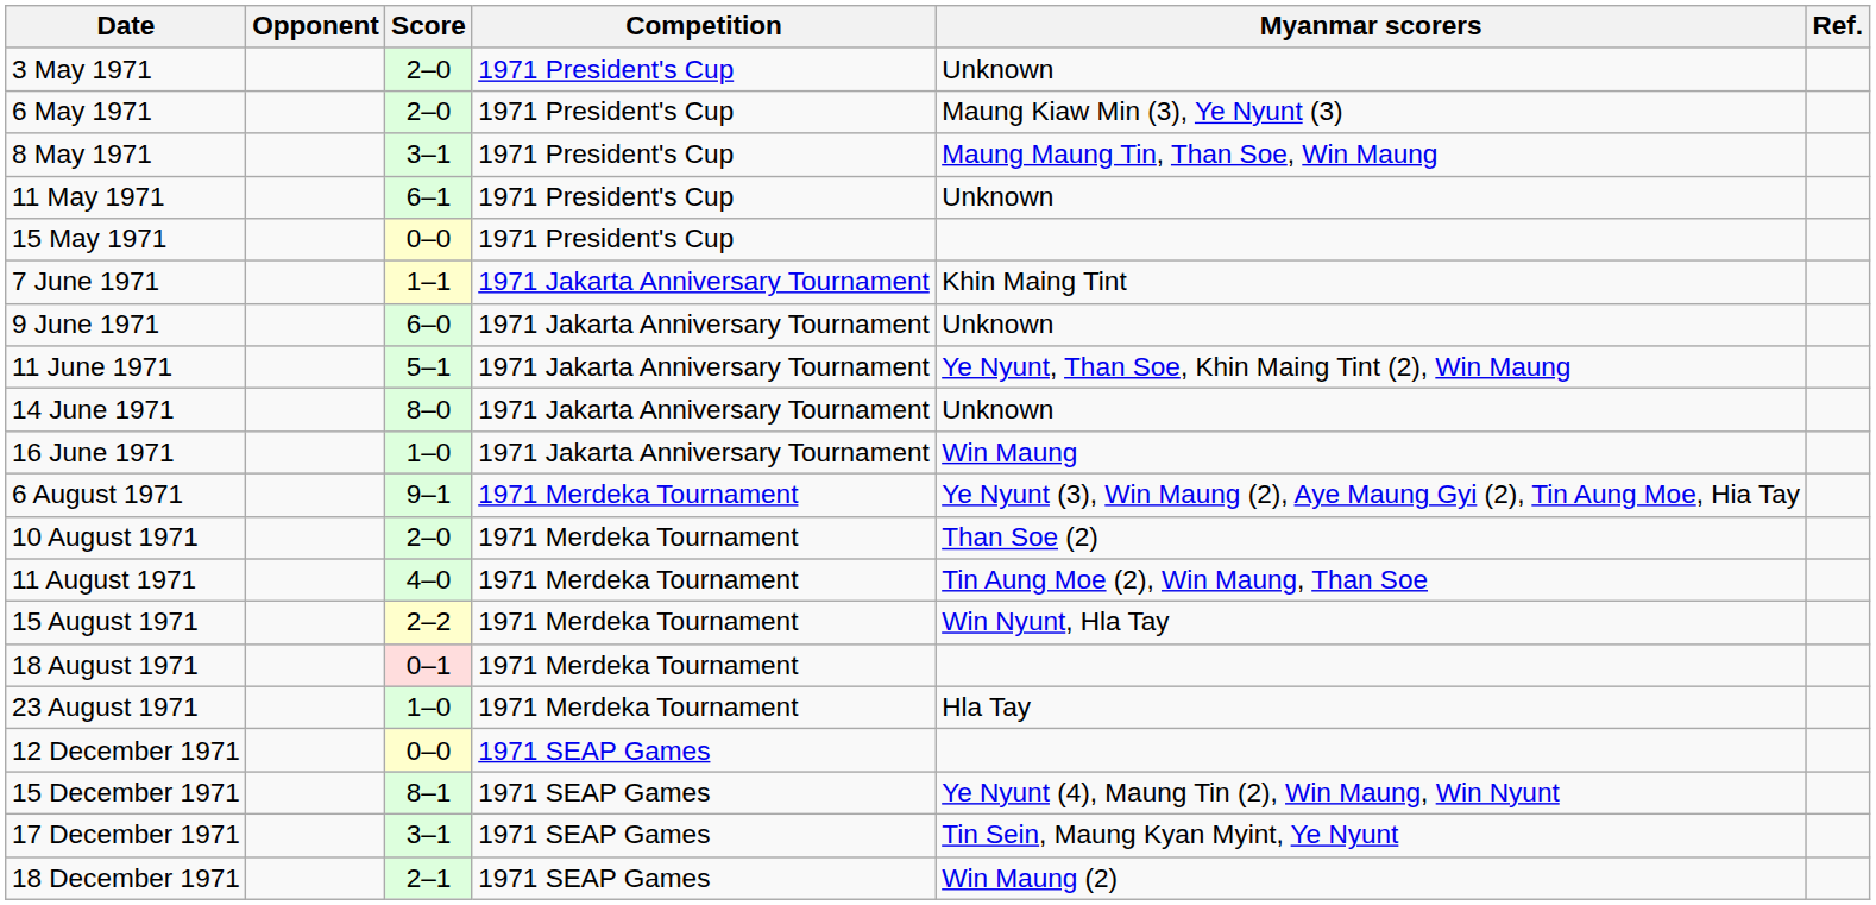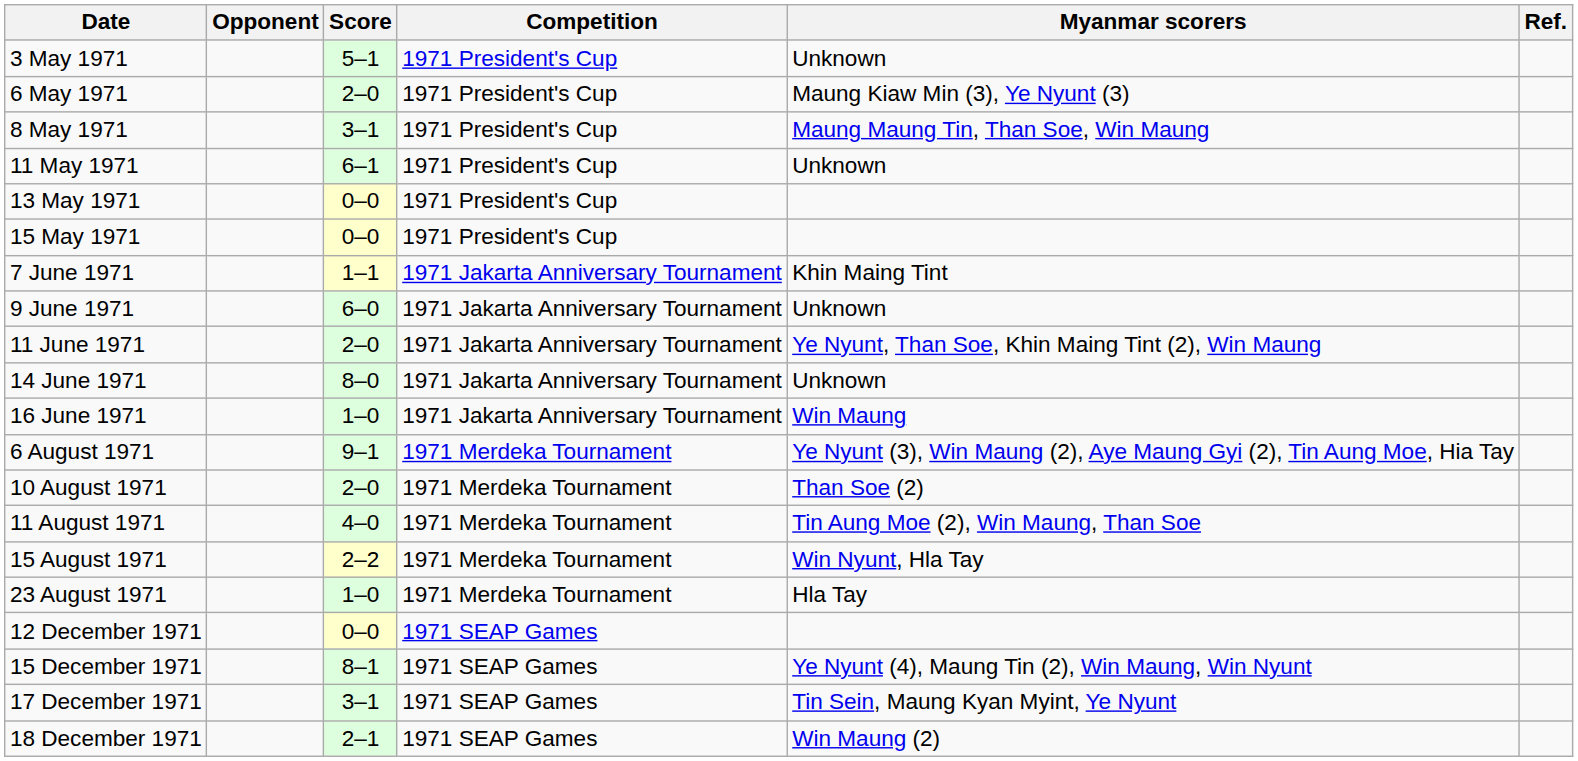 <table class="wikitable sortable">
 <tr>
 <th>Date</th>
 <th>Opponent</th>
 <th>Score</th>
 <th>Competition</th>
 <th class="unsortable">Myanmar scorers</th>
 <th class="unsortable">Ref.</th>
 </tr>
 <tr>
 <td>3 May 1971</td>
 <td></td>
-<td align="center" bgcolor="#ddffdd">2–0</td>
+<td align="center" bgcolor="#ddffdd">5–1</td>
 <td><a href='#'>1971 President's Cup</a></td>
 <td>Unknown</td>
 <td></td>
 </tr>
 <tr>
 <td>6 May 1971</td>
 <td></td>
 <td align="center" bgcolor="#ddffdd">2–0</td>
 <td>1971 President's Cup</td>
 <td>Maung Kiaw Min (3), <a href='#'>Ye Nyunt</a> (3)</td>
 <td></td>
 </tr>
 <tr>
 <td>8 May 1971</td>
 <td></td>
 <td align="center" bgcolor="#ddffdd">3–1</td>
 <td>1971 President's Cup</td>
 <td><a href='#'>Maung Maung Tin</a>, <a href='#'>Than Soe</a>, <a href='#'>Win Maung</a></td>
 <td></td>
 </tr>
 <tr>
 <td>11 May 1971</td>
 <td></td>
 <td align="center" bgcolor="#ddffdd">6–1</td>
 <td>1971 President's Cup</td>
 <td>Unknown</td>
 <td></td>
 </tr>
 <tr>
+<td>13 May 1971</td>
+<td></td>
+<td align="center" bgcolor="#ffffcc">0–0</td>
+<td>1971 President's Cup</td>
+<td></td>
+<td></td>
+</tr>
+<tr>
 <td>15 May 1971</td>
 <td></td>
 <td align="center" bgcolor="#ffffcc">0–0</td>
 <td>1971 President's Cup</td>
 <td></td>
 <td></td>
 </tr>
 <tr>
 <td>7 June 1971</td>
 <td></td>
 <td align="center" bgcolor="#ffffcc">1–1</td>
 <td><a href='#'>1971 Jakarta Anniversary Tournament</a></td>
 <td>Khin Maing Tint</td>
 <td></td>
 </tr>
 <tr>
 <td>9 June 1971</td>
 <td></td>
 <td align="center" bgcolor="#ddffdd">6–0</td>
 <td>1971 Jakarta Anniversary Tournament</td>
 <td>Unknown</td>
 <td></td>
 </tr>
 <tr>
 <td>11 June 1971</td>
 <td></td>
-<td align="center" bgcolor="#ddffdd">5–1</td>
+<td align="center" bgcolor="#ddffdd">2–0</td>
 <td>1971 Jakarta Anniversary Tournament</td>
 <td><a href='#'>Ye Nyunt</a>, <a href='#'>Than Soe</a>, Khin Maing Tint (2), <a href='#'>Win Maung</a></td>
 <td></td>
 </tr>
 <tr>
 <td>14 June 1971</td>
 <td></td>
 <td align="center" bgcolor="#ddffdd">8–0</td>
 <td>1971 Jakarta Anniversary Tournament</td>
 <td>Unknown</td>
 <td></td>
 </tr>
 <tr>
 <td>16 June 1971</td>
 <td></td>
 <td align="center" bgcolor="#ddffdd">1–0</td>
 <td>1971 Jakarta Anniversary Tournament</td>
 <td><a href='#'>Win Maung</a></td>
 <td></td>
 </tr>
 <tr>
 <td>6 August 1971</td>
 <td></td>
 <td align="center" bgcolor="#ddffdd">9–1</td>
 <td><a href='#'>1971 Merdeka Tournament</a></td>
 <td><a href='#'>Ye Nyunt</a> (3), <a href='#'>Win Maung</a> (2), <a href='#'>Aye Maung Gyi</a> (2), <a href='#'>Tin Aung Moe</a>, Hia Tay</td>
 <td></td>
 </tr>
 <tr>
 <td>10 August 1971</td>
 <td></td>
 <td align="center" bgcolor="#ddffdd">2–0</td>
 <td>1971 Merdeka Tournament</td>
 <td><a href='#'>Than Soe</a> (2)</td>
 <td></td>
 </tr>
 <tr>
 <td>11 August 1971</td>
 <td></td>
 <td align="center" bgcolor="#ddffdd">4–0</td>
 <td>1971 Merdeka Tournament</td>
 <td><a href='#'>Tin Aung Moe</a> (2), <a href='#'>Win Maung</a>, <a href='#'>Than Soe</a></td>
 <td></td>
 </tr>
 <tr>
 <td>15 August 1971</td>
 <td></td>
 <td align="center" bgcolor="#ffffcc">2–2</td>
 <td>1971 Merdeka Tournament</td>
 <td><a href='#'>Win Nyunt</a>, Hla Tay</td>
 <td></td>
 </tr>
 <tr>
-<td>18 August 1971</td>
-<td></td>
-<td align="center" bgcolor="#ffdddd">0–1</td>
-<td>1971 Merdeka Tournament</td>
-<td></td>
-<td></td>
-</tr>
-<tr>
 <td>23 August 1971</td>
 <td></td>
 <td align="center" bgcolor="#ddffdd">1–0</td>
 <td>1971 Merdeka Tournament</td>
 <td>Hla Tay</td>
 <td></td>
 </tr>
 <tr>
 <td>12 December 1971</td>
 <td></td>
 <td align="center" bgcolor="#ffffcc">0–0</td>
 <td><a href='#'>1971 SEAP Games</a></td>
 <td></td>
 <td></td>
 </tr>
 <tr>
 <td>15 December 1971</td>
 <td></td>
 <td align="center" bgcolor="#ddffdd">8–1</td>
 <td>1971 SEAP Games</td>
 <td><a href='#'>Ye Nyunt</a> (4), Maung Tin (2), <a href='#'>Win Maung</a>, <a href='#'>Win Nyunt</a></td>
 <td></td>
 </tr>
 <tr>
 <td>17 December 1971</td>
 <td></td>
 <td align="center" bgcolor="#ddffdd">3–1</td>
 <td>1971 SEAP Games</td>
 <td><a href='#'>Tin Sein</a>, Maung Kyan Myint, <a href='#'>Ye Nyunt</a></td>
 <td></td>
 </tr>
 <tr>
 <td>18 December 1971</td>
 <td></td>
 <td align="center" bgcolor="#ddffdd">2–1</td>
 <td>1971 SEAP Games</td>
 <td><a href='#'>Win Maung</a> (2)</td>
 <td></td>
 </tr>
 </table>
